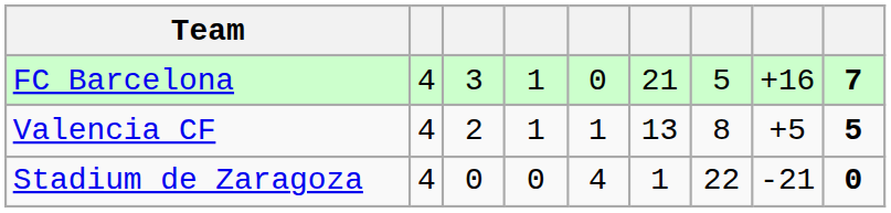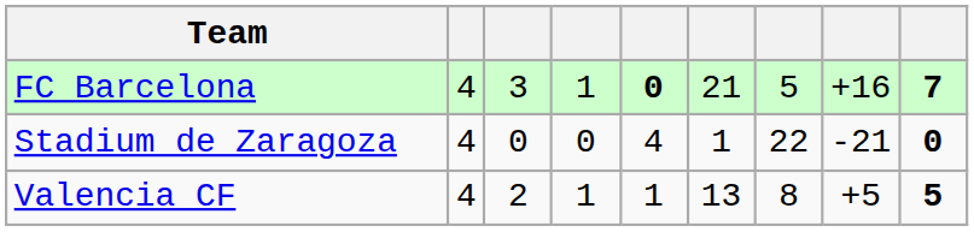 <table class="wikitable" style="text-align: center;">
 <tr>
 <th width=165>Team</th>
 <th wiBAN=20></th>
 <th width=20></th>
 <th width=20></th>
 <th width=20></th>
 <th width=20></th>
 <th width=20></th>
 <th width=20></th>
 <th width=20></th>
 </tr>
 <tr bgcolor="#CCFFCC">
 <td align=left><a href='#'>FC Barcelona</a></td>
 <td>4</td>
 <td>3</td>
 <td>1</td>
-<td>0</td>
+<td><strong>0</strong></td>
 <td>21</td>
 <td>5</td>
 <td>+16</td>
 <td><strong>7</strong></td>
+</tr>
+<tr>
+<td align=left><a href='#'>Stadium de Zaragoza</a></td>
+<td>4</td>
+<td>0</td>
+<td>0</td>
+<td>4</td>
+<td>1</td>
+<td>22</td>
+<td>-21</td>
+<td><strong>0</strong></td>
 </tr>
 <tr>
 <td align=left><a href='#'>Valencia CF</a></td>
 <td>4</td>
 <td>2</td>
 <td>1</td>
 <td>1</td>
 <td>13</td>
 <td>8</td>
 <td>+5</td>
 <td><strong>5</strong></td>
 </tr>
-<tr>
-<td align=left><a href='#'>Stadium de Zaragoza</a></td>
-<td>4</td>
-<td>0</td>
-<td>0</td>
-<td>4</td>
-<td>1</td>
-<td>22</td>
-<td>-21</td>
-<td><strong>0</strong></td>
-</tr>
 </table>
